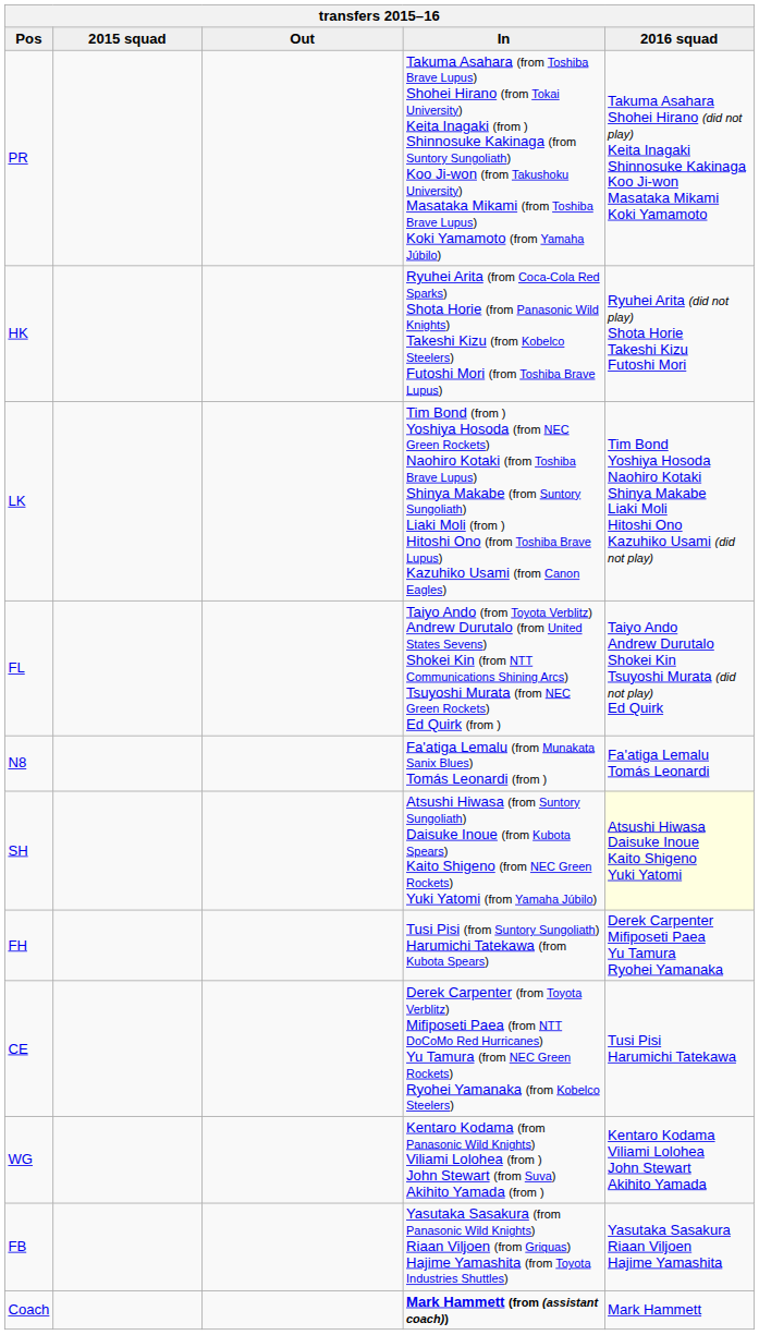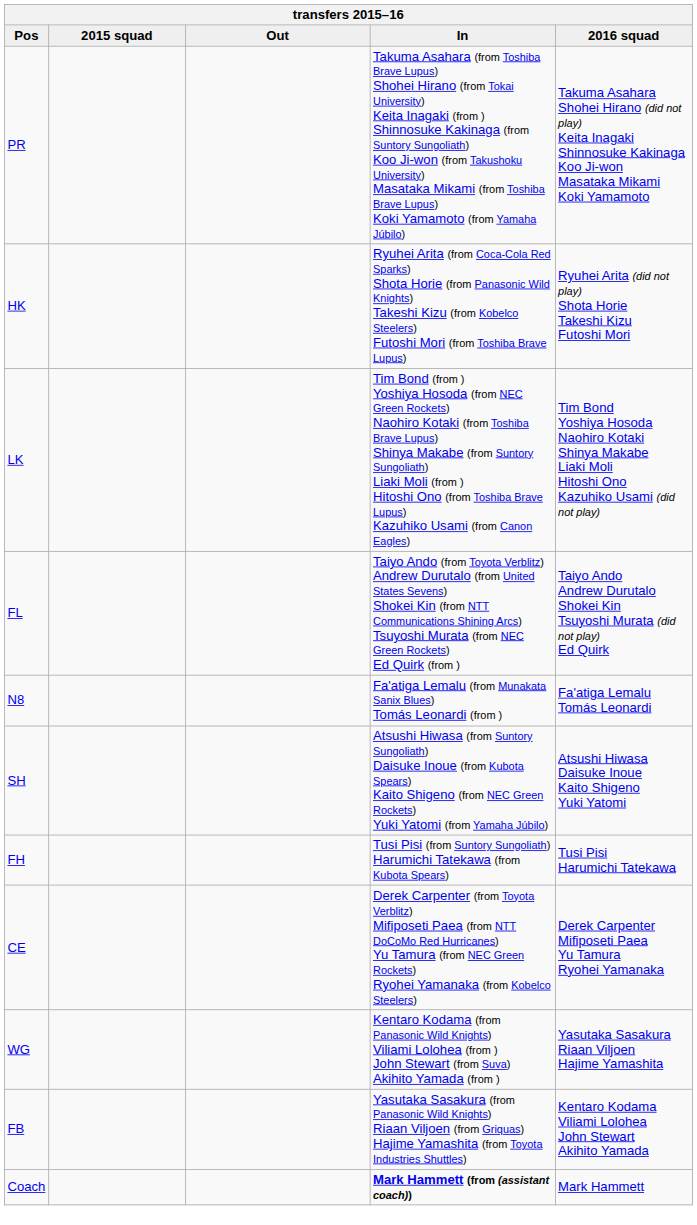 <table class="wikitable" style="text-align: left; width:95%">
 <tr>
 <th colspan="100%" style="text-align:center;"><strong> transfers 2015–16</strong></th>
 </tr>
 <tr>
 <th style="background:#efefef; width:6%;">Pos</th>
 <th style="background:#efefef; width:20%;">2015 squad</th>
 <th style="background:#efefef; width:27%;">Out</th>
 <th style="background:#efefef; width:27%;">In</th>
 <th style="background:#efefef; width:20%;">2016 squad</th>
 </tr>
 <tr>
 <td><a href='#'>PR</a></td>
 <td> </td>
 <td> </td>
 <td>  <a href='#'>Takuma Asahara</a> <small>(from <a href='#'>Toshiba Brave Lupus</a>)</small><br> <a href='#'>Shohei Hirano</a> <small>(from <a href='#'>Tokai University</a>)</small><br> <a href='#'>Keita Inagaki</a> <small>(from )</small><br> <a href='#'>Shinnosuke Kakinaga</a> <small>(from <a href='#'>Suntory Sungoliath</a>)</small><br> <a href='#'>Koo Ji-won</a> <small>(from <a href='#'>Takushoku University</a>)</small><br> <a href='#'>Masataka Mikami</a> <small>(from <a href='#'>Toshiba Brave Lupus</a>)</small><br> <a href='#'>Koki Yamamoto</a> <small>(from <a href='#'>Yamaha Júbilo</a>)</small></td>
 <td> <a href='#'>Takuma Asahara</a><br><a href='#'>Shohei Hirano</a> <small><em>(did not play)</em></small><br><a href='#'>Keita Inagaki</a><br><a href='#'>Shinnosuke Kakinaga</a><br><a href='#'>Koo Ji-won</a><br><a href='#'>Masataka Mikami</a><br><a href='#'>Koki Yamamoto</a></td>
 </tr>
 <tr>
 <td><a href='#'>HK</a></td>
 <td> </td>
 <td> </td>
 <td>  <a href='#'>Ryuhei Arita</a> <small>(from <a href='#'>Coca-Cola Red Sparks</a>)</small><br> <a href='#'>Shota Horie</a> <small>(from <a href='#'>Panasonic Wild Knights</a>)</small><br> <a href='#'>Takeshi Kizu</a> <small>(from <a href='#'>Kobelco Steelers</a>)</small><br> <a href='#'>Futoshi Mori</a> <small>(from <a href='#'>Toshiba Brave Lupus</a>)</small></td>
 <td> <a href='#'>Ryuhei Arita</a> <small><em>(did not play)</em></small><br><a href='#'>Shota Horie</a><br><a href='#'>Takeshi Kizu</a><br><a href='#'>Futoshi Mori</a></td>
 </tr>
 <tr>
 <td><a href='#'>LK</a></td>
 <td> </td>
 <td> </td>
 <td>  <a href='#'>Tim Bond</a> <small>(from )</small><br> <a href='#'>Yoshiya Hosoda</a> <small>(from <a href='#'>NEC Green Rockets</a>)</small><br> <a href='#'>Naohiro Kotaki</a> <small>(from <a href='#'>Toshiba Brave Lupus</a>)</small><br> <a href='#'>Shinya Makabe</a> <small>(from <a href='#'>Suntory Sungoliath</a>)</small><br> <a href='#'>Liaki Moli</a> <small>(from )</small><br> <a href='#'>Hitoshi Ono</a> <small>(from <a href='#'>Toshiba Brave Lupus</a>)</small><br> <a href='#'>Kazuhiko Usami</a> <small>(from <a href='#'>Canon Eagles</a>)</small></td>
 <td> <a href='#'>Tim Bond</a><br><a href='#'>Yoshiya Hosoda</a><br><a href='#'>Naohiro Kotaki</a><br><a href='#'>Shinya Makabe</a><br><a href='#'>Liaki Moli</a><br><a href='#'>Hitoshi Ono</a><br><a href='#'>Kazuhiko Usami</a> <small><em>(did not play)</em></small></td>
 </tr>
 <tr>
 <td><a href='#'>FL</a></td>
 <td> </td>
 <td> </td>
 <td>  <a href='#'>Taiyo Ando</a> <small>(from <a href='#'>Toyota Verblitz</a>)</small><br> <a href='#'>Andrew Durutalo</a> <small>(from  <a href='#'>United States Sevens</a>)</small><br> <a href='#'>Shokei Kin</a> <small>(from <a href='#'>NTT Communications Shining Arcs</a>)</small><br> <a href='#'>Tsuyoshi Murata</a> <small>(from <a href='#'>NEC Green Rockets</a>)</small><br> <a href='#'>Ed Quirk</a> <small>(from )</small></td>
 <td> <a href='#'>Taiyo Ando</a><br><a href='#'>Andrew Durutalo</a><br><a href='#'>Shokei Kin</a><br><a href='#'>Tsuyoshi Murata</a> <small><em>(did not play)</em></small><br><a href='#'>Ed Quirk</a></td>
 </tr>
 <tr>
 <td><a href='#'>N8</a></td>
 <td> </td>
 <td> </td>
 <td>  <a href='#'>Fa'atiga Lemalu</a> <small>(from <a href='#'>Munakata Sanix Blues</a>)</small><br> <a href='#'>Tomás Leonardi</a> <small>(from )</small></td>
 <td> <a href='#'>Fa'atiga Lemalu</a><br><a href='#'>Tomás Leonardi</a></td>
 </tr>
 <tr>
 <td><a href='#'>SH</a></td>
 <td> </td>
 <td> </td>
 <td>  <a href='#'>Atsushi Hiwasa</a> <small>(from <a href='#'>Suntory Sungoliath</a>)</small><br> <a href='#'>Daisuke Inoue</a> <small>(from <a href='#'>Kubota Spears</a>)</small><br> <a href='#'>Kaito Shigeno</a> <small>(from <a href='#'>NEC Green Rockets</a>)</small><br> <a href='#'>Yuki Yatomi</a> <small>(from <a href='#'>Yamaha Júbilo</a>)</small></td>
-<td style="background: lightyellow;"> <a href='#'>Atsushi Hiwasa</a><br><a href='#'>Daisuke Inoue</a><br><a href='#'>Kaito Shigeno</a><br><a href='#'>Yuki Yatomi</a></td>
+<td> <a href='#'>Atsushi Hiwasa</a><br><a href='#'>Daisuke Inoue</a><br><a href='#'>Kaito Shigeno</a><br><a href='#'>Yuki Yatomi</a></td>
 </tr>
 <tr>
 <td><a href='#'>FH</a></td>
 <td> </td>
 <td> </td>
 <td>  <a href='#'>Tusi Pisi</a> <small>(from <a href='#'>Suntory Sungoliath</a>)</small><br> <a href='#'>Harumichi Tatekawa</a> <small>(from <a href='#'>Kubota Spears</a>)</small></td>
-<td> <a href='#'>Derek Carpenter</a><br><a href='#'>Mifiposeti Paea</a><br><a href='#'>Yu Tamura</a><br><a href='#'>Ryohei Yamanaka</a></td>
+<td> <a href='#'>Tusi Pisi</a><br><a href='#'>Harumichi Tatekawa</a></td>
 </tr>
 <tr>
 <td><a href='#'>CE</a></td>
 <td> </td>
 <td> </td>
 <td>  <a href='#'>Derek Carpenter</a> <small>(from <a href='#'>Toyota Verblitz</a>)</small><br> <a href='#'>Mifiposeti Paea</a> <small>(from <a href='#'>NTT DoCoMo Red Hurricanes</a>)</small><br> <a href='#'>Yu Tamura</a> <small>(from <a href='#'>NEC Green Rockets</a>)</small><br> <a href='#'>Ryohei Yamanaka</a> <small>(from <a href='#'>Kobelco Steelers</a>)</small></td>
-<td> <a href='#'>Tusi Pisi</a><br><a href='#'>Harumichi Tatekawa</a></td>
+<td> <a href='#'>Derek Carpenter</a><br><a href='#'>Mifiposeti Paea</a><br><a href='#'>Yu Tamura</a><br><a href='#'>Ryohei Yamanaka</a></td>
 </tr>
 <tr>
 <td><a href='#'>WG</a></td>
 <td> </td>
 <td> </td>
 <td>  <a href='#'>Kentaro Kodama</a> <small>(from <a href='#'>Panasonic Wild Knights</a>)</small><br> <a href='#'>Viliami Lolohea</a> <small>(from )</small><br> <a href='#'>John Stewart</a> <small>(from  <a href='#'>Suva</a>)</small><br> <a href='#'>Akihito Yamada</a> <small>(from )</small></td>
-<td> <a href='#'>Kentaro Kodama</a><br><a href='#'>Viliami Lolohea</a><br><a href='#'>John Stewart</a><br><a href='#'>Akihito Yamada</a></td>
+<td> <a href='#'>Yasutaka Sasakura</a><br><a href='#'>Riaan Viljoen</a><br><a href='#'>Hajime Yamashita</a></td>
 </tr>
 <tr>
 <td><a href='#'>FB</a></td>
 <td> </td>
 <td> </td>
 <td>  <a href='#'>Yasutaka Sasakura</a> <small>(from <a href='#'>Panasonic Wild Knights</a>)</small><br> <a href='#'>Riaan Viljoen</a> <small>(from  <a href='#'>Griquas</a>)</small><br> <a href='#'>Hajime Yamashita</a> <small>(from <a href='#'>Toyota Industries Shuttles</a>)</small></td>
-<td> <a href='#'>Yasutaka Sasakura</a><br><a href='#'>Riaan Viljoen</a><br><a href='#'>Hajime Yamashita</a></td>
+<td> <a href='#'>Kentaro Kodama</a><br><a href='#'>Viliami Lolohea</a><br><a href='#'>John Stewart</a><br><a href='#'>Akihito Yamada</a></td>
 </tr>
 <tr>
 <td><a href='#'>Coach</a></td>
 <td> </td>
 <td> </td>
 <td><strong>  <a href='#'>Mark Hammett</a> <small>(from  <em>(assistant coach)</em>)</small></strong></td>
 <td> <a href='#'>Mark Hammett</a></td>
 </tr>
 </table>
